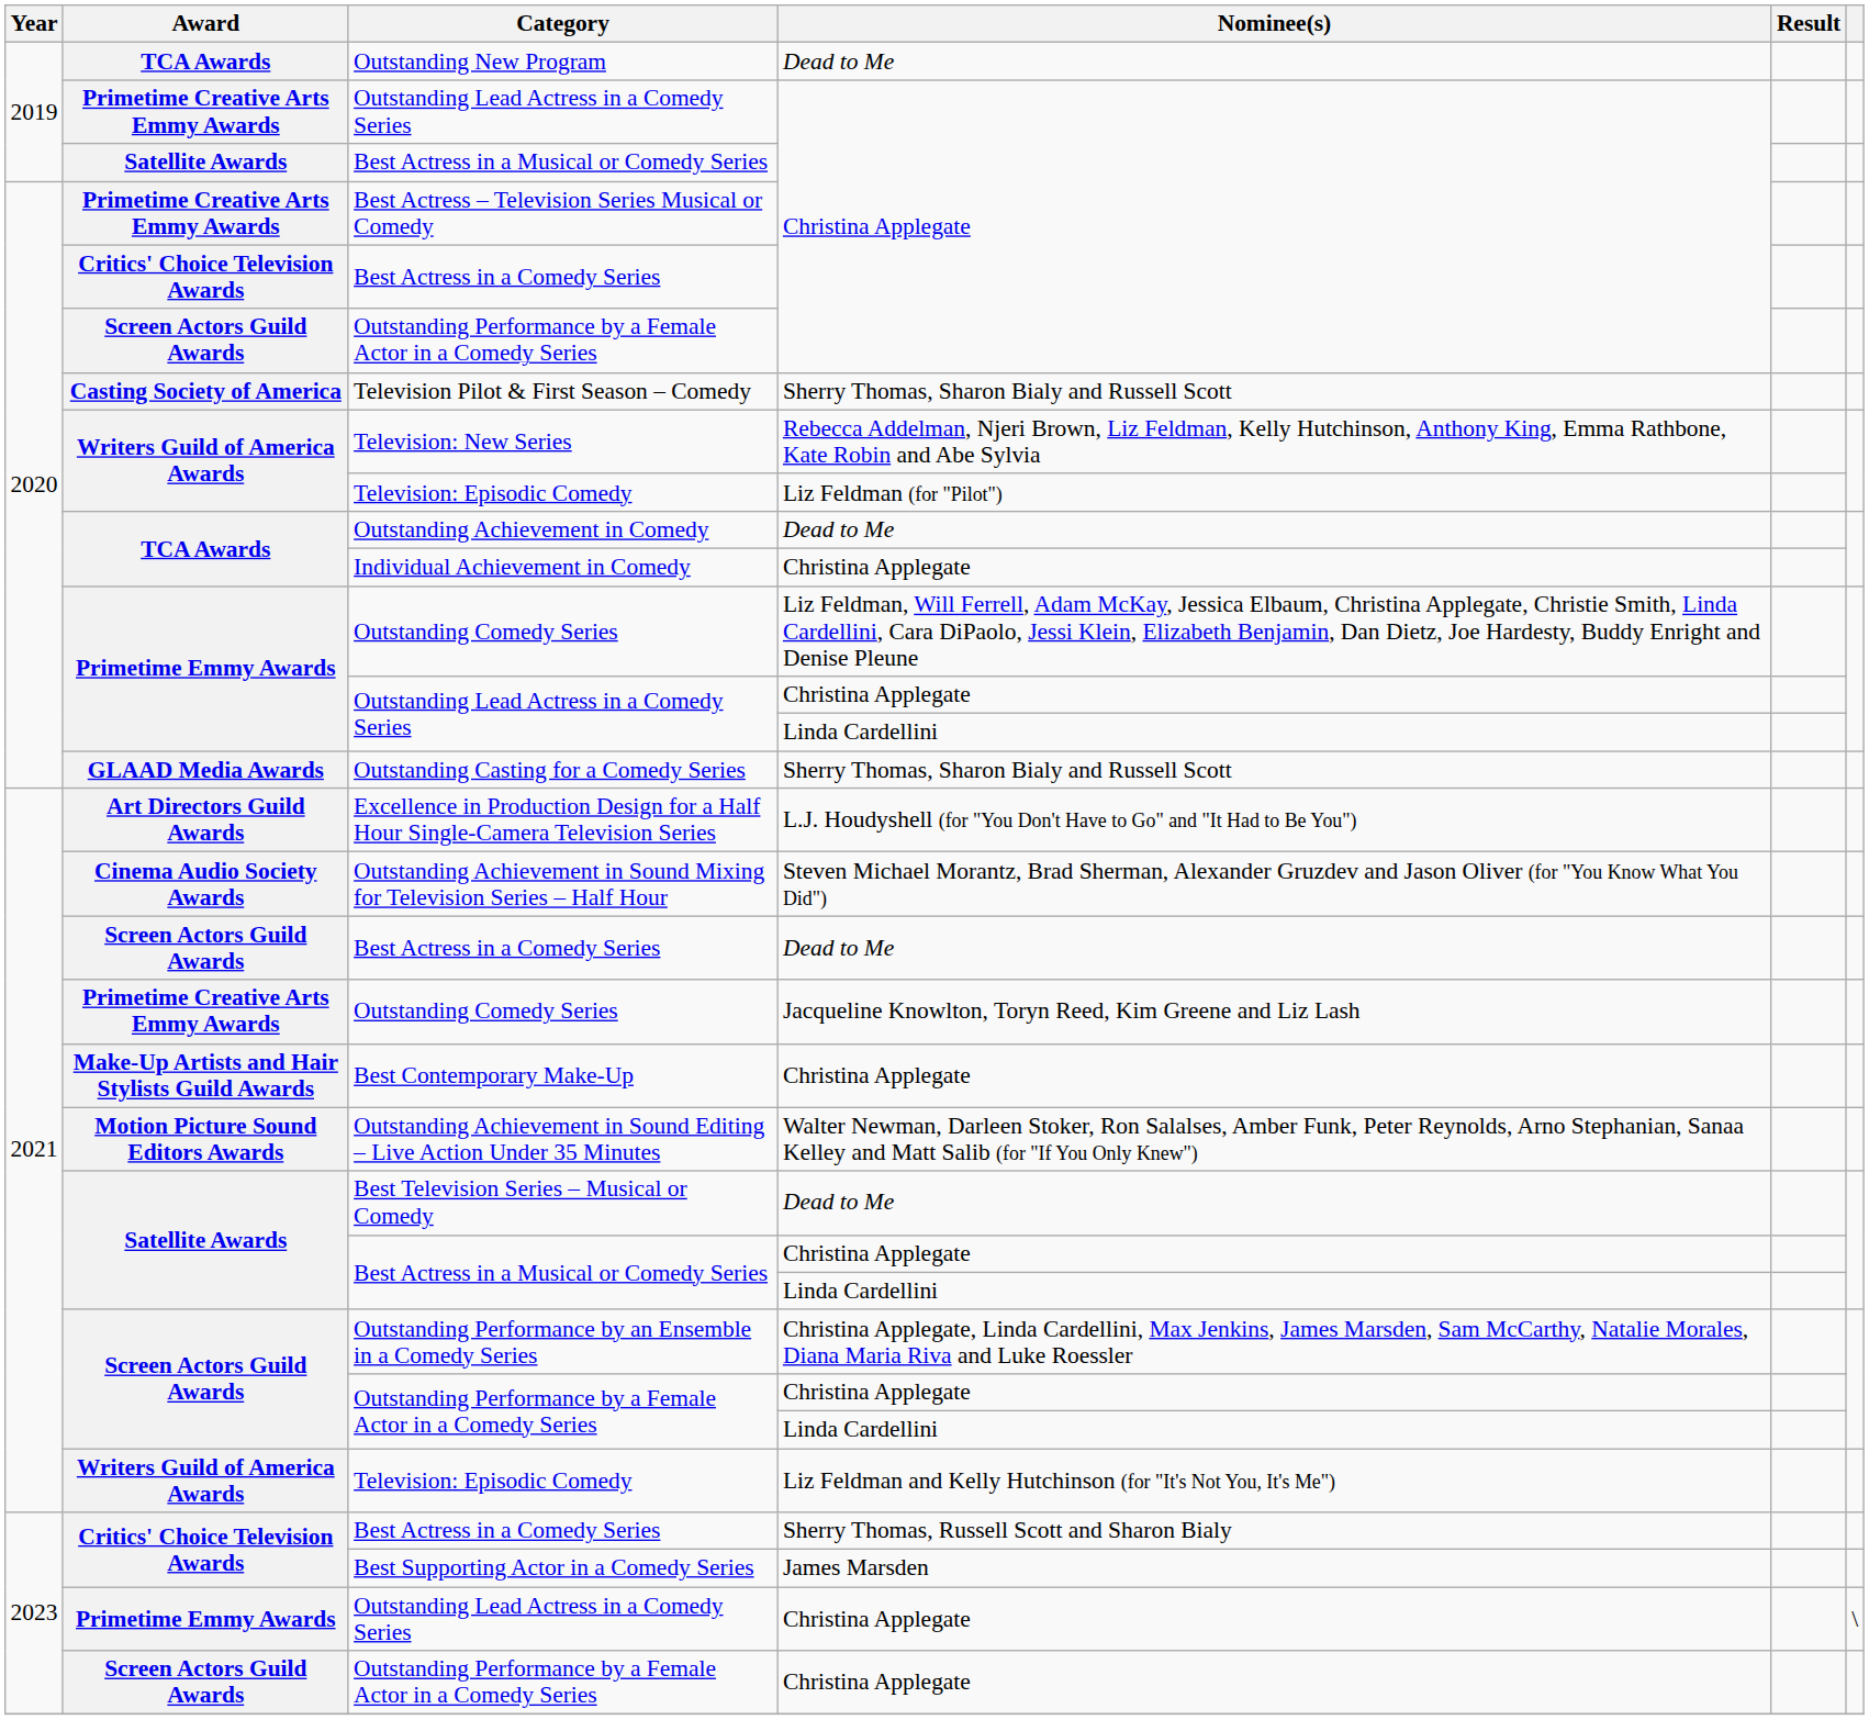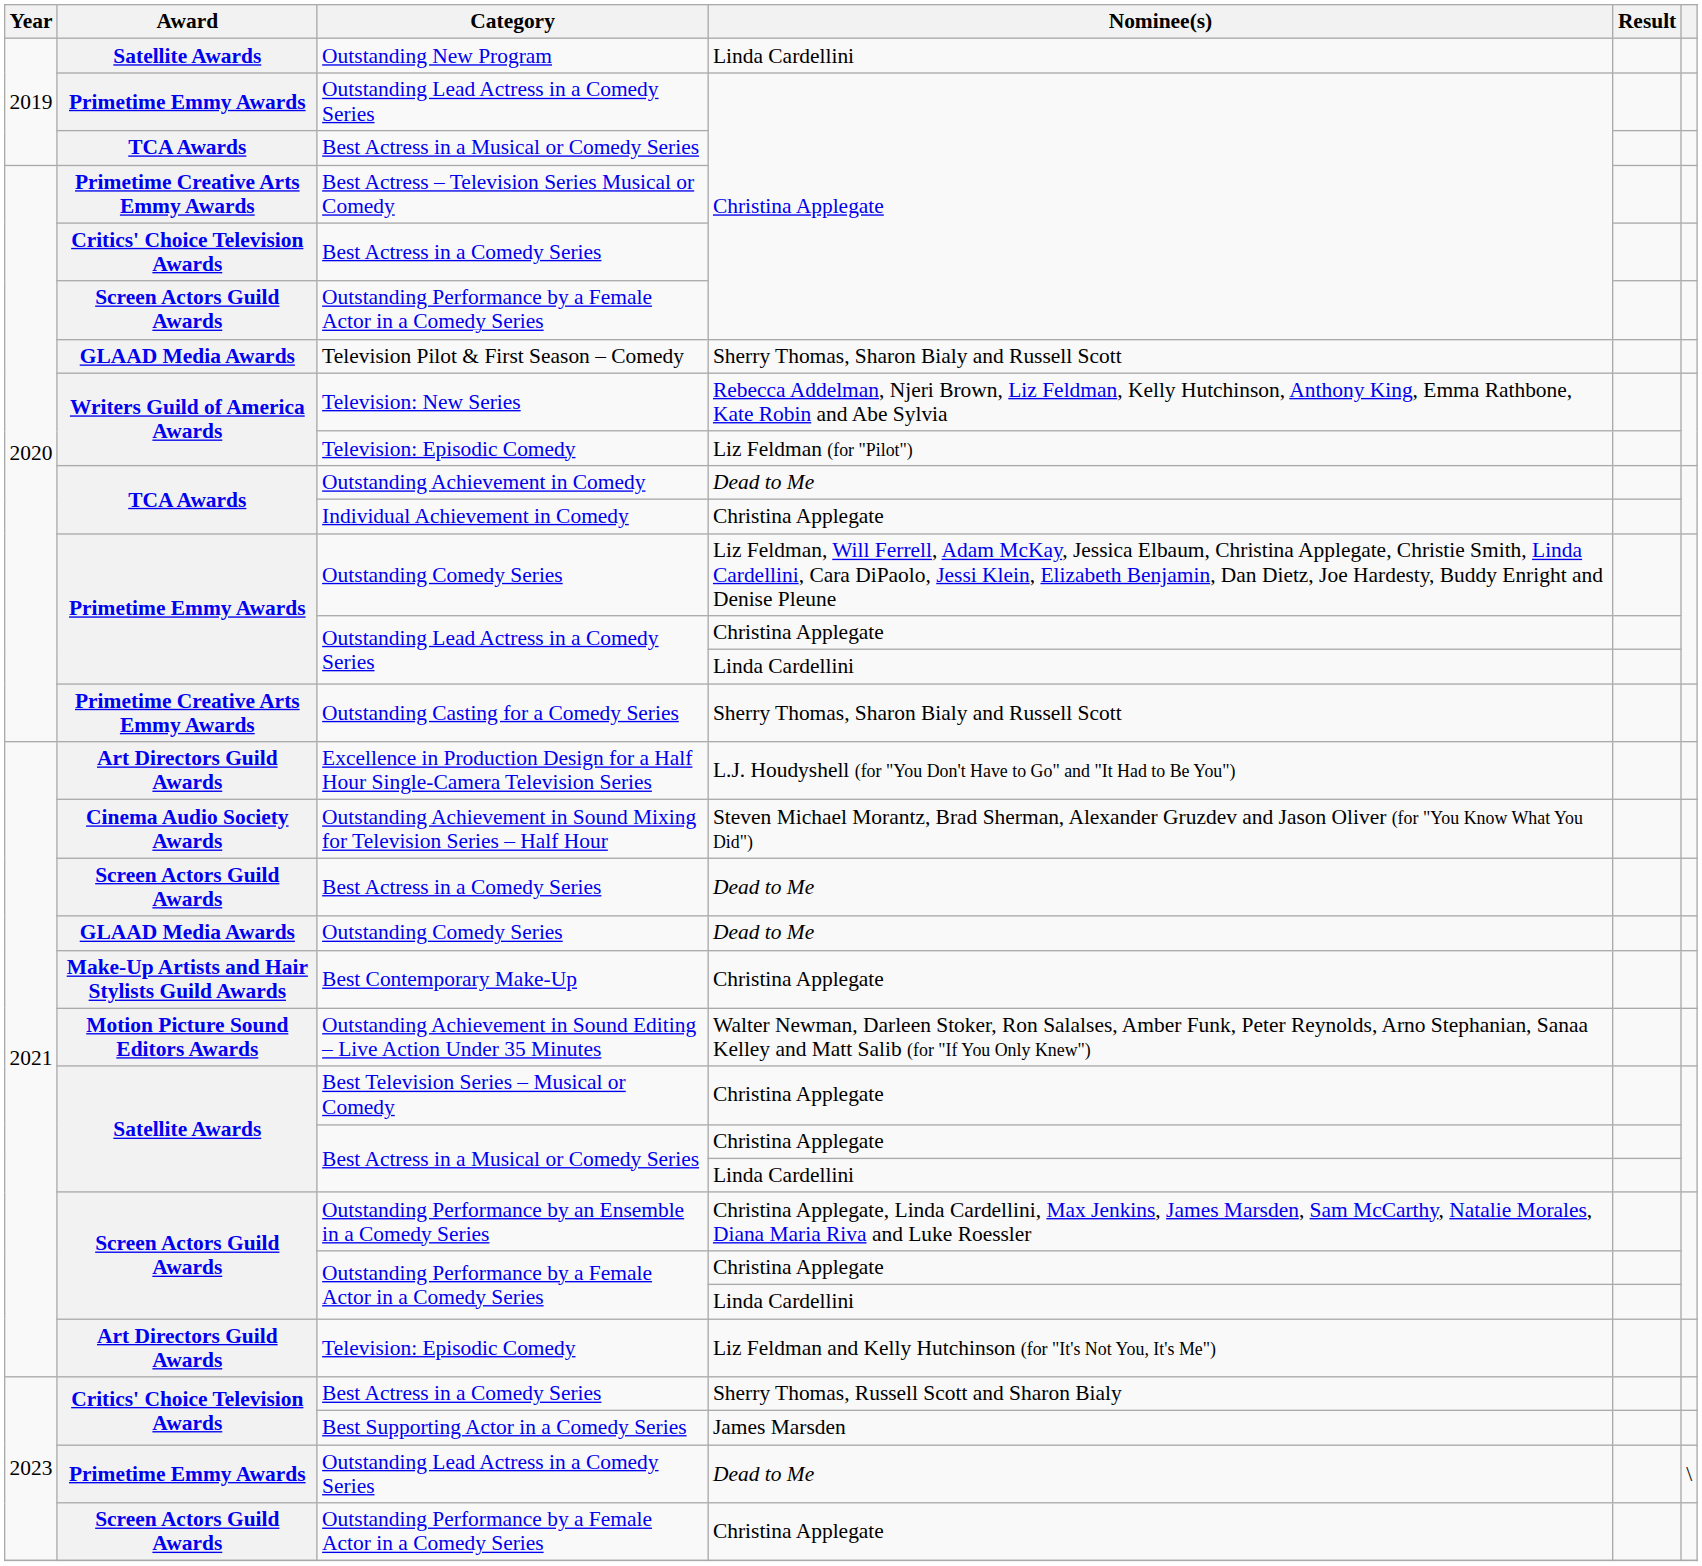 <table class="wikitable sortable" style="width:100%"'>
 <tr>
 <th scope="col">Year</th>
 <th scope="col">Award</th>
 <th scope="col">Category</th>
 <th scope="col">Nominee(s)</th>
 <th scope="col">Result</th>
 <th scope="col" class="unsortable"></th>
 </tr>
 <tr>
 <td align="center" rowspan="3">2019</td>
-<th scope="row"><a href='#'>TCA Awards</a></th>
+<th scope="row"><a href='#'>Satellite Awards</a></th>
 <td><a href='#'>Outstanding New Program</a></td>
-<td><em>Dead to Me</em></td>
+<td>Linda Cardellini</td>
 <td></td>
 <td align="center"></td>
 </tr>
 <tr>
-<th scope="row"><a href='#'>Primetime Creative Arts Emmy Awards</a></th>
+<th scope="row"><a href='#'>Primetime Emmy Awards</a></th>
 <td><a href='#'>Outstanding Lead Actress in a Comedy Series</a></td>
 <td rowspan="5"><a href='#'>Christina Applegate</a></td>
 <td></td>
 <td align="center"></td>
 </tr>
 <tr>
-<th scope="row"><a href='#'>Satellite Awards</a></th>
+<th scope="row"><a href='#'>TCA Awards</a></th>
 <td><a href='#'>Best Actress in a Musical or Comedy Series</a></td>
 <td></td>
 <td align="center"></td>
 </tr>
 <tr>
 <td align="center" rowspan="12">2020</td>
 <th scope="row"><a href='#'>Primetime Creative Arts Emmy Awards</a></th>
 <td><a href='#'>Best Actress – Television Series Musical or Comedy</a></td>
 <td></td>
 <td align="center"></td>
 </tr>
 <tr>
 <th scope="row"><a href='#'>Critics' Choice Television Awards</a></th>
 <td><a href='#'>Best Actress in a Comedy Series</a></td>
 <td></td>
 <td align="center"></td>
 </tr>
 <tr>
 <th scope="row"><a href='#'>Screen Actors Guild Awards</a></th>
 <td><a href='#'>Outstanding Performance by a Female Actor in a Comedy Series</a></td>
 <td></td>
 <td align="center"></td>
 </tr>
 <tr>
-<th scope="row"><a href='#'>Casting Society of America</a></th>
+<th scope="row"><a href='#'>GLAAD Media Awards</a></th>
 <td>Television Pilot & First Season – Comedy</td>
 <td>Sherry Thomas, Sharon Bialy and Russell Scott</td>
 <td></td>
 <td align="center"></td>
 </tr>
 <tr>
 <th scope="row" rowspan="2"><a href='#'>Writers Guild of America Awards</a></th>
 <td><a href='#'>Television: New Series</a></td>
 <td><a href='#'>Rebecca Addelman</a>, Njeri Brown, <a href='#'>Liz Feldman</a>, Kelly Hutchinson, <a href='#'>Anthony King</a>, Emma Rathbone, <a href='#'>Kate Robin</a> and Abe Sylvia</td>
 <td></td>
 <td align="center" rowspan="2"></td>
 </tr>
 <tr>
 <td><a href='#'>Television: Episodic Comedy</a></td>
 <td>Liz Feldman <small>(for "Pilot")</small></td>
 <td></td>
 </tr>
 <tr>
 <th scope="row" rowspan="2"><a href='#'>TCA Awards</a></th>
 <td><a href='#'>Outstanding Achievement in Comedy</a></td>
 <td><em>Dead to Me</em></td>
 <td></td>
 <td align="center" rowspan="2"></td>
 </tr>
 <tr>
 <td><a href='#'>Individual Achievement in Comedy</a></td>
 <td>Christina Applegate</td>
 <td></td>
 </tr>
 <tr>
 <th scope="row" rowspan="3"><a href='#'>Primetime Emmy Awards</a></th>
 <td><a href='#'>Outstanding Comedy Series</a></td>
 <td>Liz Feldman, <a href='#'>Will Ferrell</a>, <a href='#'>Adam McKay</a>, Jessica Elbaum, Christina Applegate, Christie Smith, <a href='#'>Linda Cardellini</a>, Cara DiPaolo, <a href='#'>Jessi Klein</a>, <a href='#'>Elizabeth Benjamin</a>, Dan Dietz, Joe Hardesty, Buddy Enright and Denise Pleune</td>
 <td></td>
 <td align="center" rowspan="3"></td>
 </tr>
 <tr>
 <td rowspan="2"><a href='#'>Outstanding Lead Actress in a Comedy Series</a></td>
 <td>Christina Applegate</td>
 <td></td>
 </tr>
 <tr>
 <td>Linda Cardellini</td>
 <td></td>
 </tr>
 <tr>
-<th scope="row"><a href='#'>GLAAD Media Awards</a></th>
+<th scope="row"><a href='#'>Primetime Creative Arts Emmy Awards</a></th>
 <td><a href='#'>Outstanding Casting for a Comedy Series</a></td>
 <td>Sherry Thomas, Sharon Bialy and Russell Scott</td>
 <td></td>
 <td align="center"></td>
 </tr>
 <tr>
 <td align="center" rowspan="13">2021</td>
 <th scope="row"><a href='#'>Art Directors Guild Awards</a></th>
 <td><a href='#'>Excellence in Production Design for a Half Hour Single-Camera Television Series</a></td>
 <td>L.J. Houdyshell <small>(for "You Don't Have to Go" and "It Had to Be You")</small></td>
 <td></td>
 <td align="center"></td>
 </tr>
 <tr>
 <th scope="row"><a href='#'>Cinema Audio Society Awards</a></th>
 <td><a href='#'>Outstanding Achievement in Sound Mixing for Television Series – Half Hour</a></td>
 <td>Steven Michael Morantz, Brad Sherman, Alexander Gruzdev and Jason Oliver <small>(for "You Know What You Did")</small></td>
 <td></td>
 <td align="center"></td>
 </tr>
 <tr>
 <th scope="row"><a href='#'>Screen Actors Guild Awards</a></th>
 <td><a href='#'>Best Actress in a Comedy Series</a></td>
 <td><em>Dead to Me</em></td>
 <td></td>
 <td align="center"></td>
 </tr>
 <tr>
-<th scope="row"><a href='#'>Primetime Creative Arts Emmy Awards</a></th>
+<th scope="row"><a href='#'>GLAAD Media Awards</a></th>
 <td><a href='#'>Outstanding Comedy Series</a></td>
-<td>Jacqueline Knowlton, Toryn Reed, Kim Greene and Liz Lash</td>
+<td><em>Dead to Me</em></td>
 <td></td>
 <td align="center"></td>
 </tr>
 <tr>
 <th scope="row"><a href='#'>Make-Up Artists and Hair Stylists Guild Awards</a></th>
 <td><a href='#'>Best Contemporary Make-Up</a></td>
 <td>Christina Applegate</td>
 <td></td>
 <td align="center"></td>
 </tr>
 <tr>
 <th scope="row"><a href='#'>Motion Picture Sound Editors Awards</a></th>
 <td><a href='#'>Outstanding Achievement in Sound Editing – Live Action Under 35 Minutes</a></td>
 <td>Walter Newman, Darleen Stoker, Ron Salalses, Amber Funk, Peter Reynolds, Arno Stephanian, Sanaa Kelley and Matt Salib <small>(for "If You Only Knew")</small></td>
 <td></td>
 <td align="center"></td>
 </tr>
 <tr>
 <th scope="row" rowspan="3"><a href='#'>Satellite Awards</a></th>
 <td><a href='#'>Best Television Series – Musical or Comedy</a></td>
-<td><em>Dead to Me</em></td>
+<td>Christina Applegate</td>
 <td></td>
 <td align="center" rowspan="3"></td>
 </tr>
 <tr>
 <td rowspan="2"><a href='#'>Best Actress in a Musical or Comedy Series</a></td>
 <td>Christina Applegate</td>
 <td></td>
 </tr>
 <tr>
 <td>Linda Cardellini</td>
 <td></td>
 </tr>
 <tr>
 <th scope="row" rowspan="3"><a href='#'>Screen Actors Guild Awards</a></th>
 <td><a href='#'>Outstanding Performance by an Ensemble in a Comedy Series</a></td>
 <td>Christina Applegate, Linda Cardellini, <a href='#'>Max Jenkins</a>, <a href='#'>James Marsden</a>, <a href='#'>Sam McCarthy</a>, <a href='#'>Natalie Morales</a>, <a href='#'>Diana Maria Riva</a> and Luke Roessler</td>
 <td></td>
 <td align="center" rowspan="3"></td>
 </tr>
 <tr>
 <td rowspan="2"><a href='#'>Outstanding Performance by a Female Actor in a Comedy Series</a></td>
 <td>Christina Applegate</td>
 <td></td>
 </tr>
 <tr>
 <td>Linda Cardellini</td>
 <td></td>
 </tr>
 <tr>
-<th scope="row"><a href='#'>Writers Guild of America Awards</a></th>
+<th scope="row"><a href='#'>Art Directors Guild Awards</a></th>
 <td><a href='#'>Television: Episodic Comedy</a></td>
 <td>Liz Feldman and Kelly Hutchinson <small>(for "It's Not You, It's Me")</small></td>
 <td></td>
 <td align="center"></td>
 </tr>
 <tr>
 <td rowspan="4">2023</td>
 <th scope="row" rowspan="2"><a href='#'>Critics' Choice Television Awards</a></th>
 <td><a href='#'>Best Actress in a Comedy Series</a></td>
 <td>Sherry Thomas, Russell Scott and Sharon Bialy</td>
 <td></td>
 <td align="center"></td>
 </tr>
 <tr>
 <td><a href='#'>Best Supporting Actor in a Comedy Series</a></td>
 <td>James Marsden</td>
 <td></td>
 </tr>
 <tr>
 <th><a href='#'>Primetime Emmy Awards</a></th>
 <td><a href='#'>Outstanding Lead Actress in a Comedy Series</a></td>
-<td>Christina Applegate</td>
+<td><em>Dead to Me</em></td>
 <td></td>
 <td>\</td>
 </tr>
 <tr>
 <th><a href='#'>Screen Actors Guild Awards</a></th>
 <td><a href='#'>Outstanding Performance by a Female Actor in a Comedy Series</a></td>
 <td>Christina Applegate</td>
 <td></td>
 <td align="center"></td>
 </tr>
 <tr>
 </tr>
 </table>
